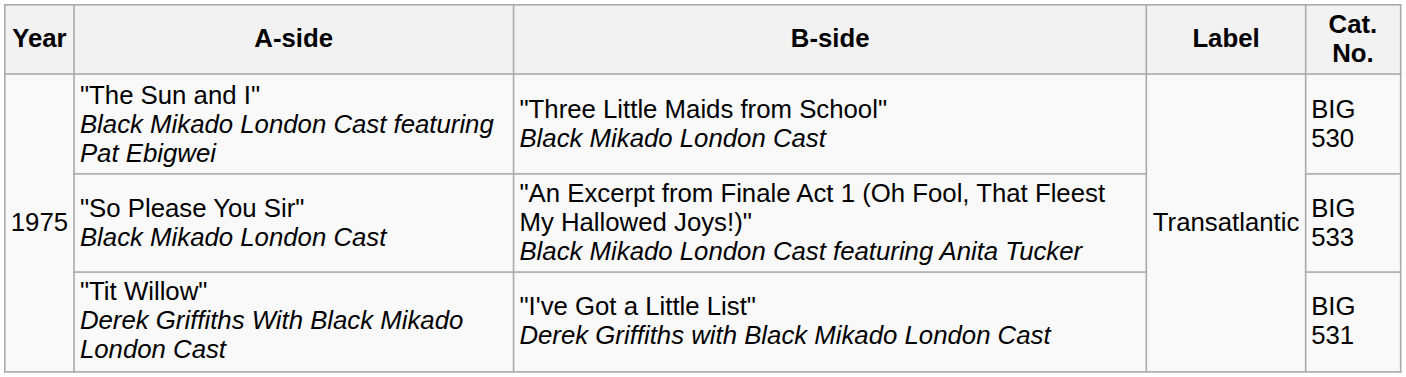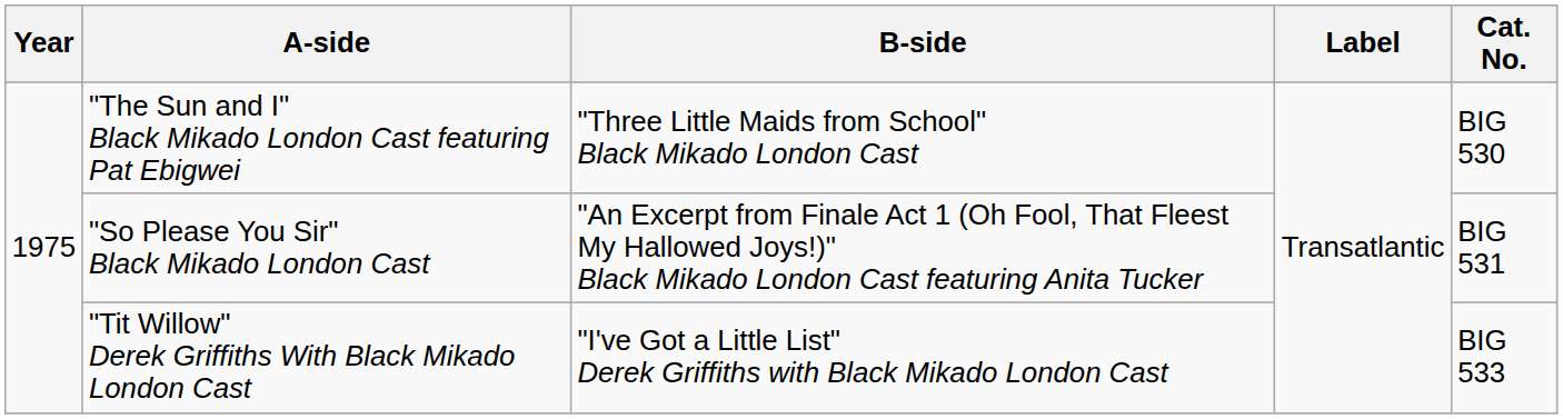 <table class="wikitable">
 <tr>
 <th>Year</th>
 <th>A-side</th>
 <th>B-side</th>
 <th>Label</th>
 <th>Cat. No.</th>
 </tr>
 <tr>
 <td rowspan="3">1975</td>
 <td>"The Sun and I" <br> <em>Black Mikado London Cast featuring Pat Ebigwei</em></td>
 <td>"Three Little Maids from School" <br> <em>Black Mikado London Cast</em></td>
 <td rowspan="3">Transatlantic</td>
 <td>BIG 530</td>
 </tr>
 <tr>
 <td>"So Please You Sir" <br> <em>Black Mikado London Cast</em></td>
 <td>"An Excerpt from Finale Act 1 (Oh Fool, That Fleest My Hallowed Joys!)" <br> <em>Black Mikado London Cast featuring Anita Tucker</em></td>
-<td>BIG 533</td>
+<td>BIG 531</td>
 </tr>
 <tr>
 <td>"Tit Willow" <br> <em>Derek Griffiths With Black Mikado London Cast</em></td>
 <td>"I've Got a Little List" <br> <em>Derek Griffiths with Black Mikado London Cast</em></td>
-<td>BIG 531</td>
+<td>BIG 533</td>
 </tr>
 </table>
